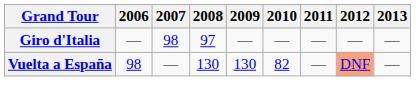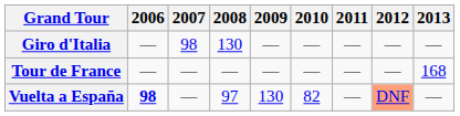 <table class="wikitable plainrowheaders">
 <tr>
 <th scope="col"><a href='#'>Grand Tour</a></th>
 <th scope="col">2006</th>
 <th scope="col">2007</th>
 <th scope="col">2008</th>
 <th scope="col">2009</th>
 <th scope="col">2010</th>
 <th scope="col">2011</th>
 <th scope="col">2012</th>
 <th scope="col">2013</th>
 </tr>
 <tr style="text-align:center;">
 <th scope="row"> <a href='#'>Giro d'Italia</a></th>
 <td>—</td>
 <td align="center"><a href='#'>98</a></td>
-<td align="center"><a href='#'>97</a></td>
+<td align="center"><a href='#'>130</a></td>
 <td>—</td>
 <td>—</td>
 <td>—</td>
 <td>—</td>
 <td>—</td>
 </tr>
 <tr style="text-align:center;">
+<th scope="row"> <a href='#'>Tour de France</a></th>
+<td>—</td>
+<td>—</td>
+<td>—</td>
+<td>—</td>
+<td>—</td>
+<td>—</td>
+<td>—</td>
+<td align="center"><a href='#'>168</a></td>
+</tr>
+<tr style="text-align:center;">
 <th scope="row"> <a href='#'>Vuelta a España</a></th>
-<td align="center"><a href='#'>98</a></td>
+<td align="center"><strong><a href='#'>98</a></strong></td>
 <td>—</td>
-<td align="center"><a href='#'>130</a></td>
+<td align="center"><a href='#'>97</a></td>
 <td align="center"><a href='#'>130</a></td>
 <td align="center"><a href='#'>82</a></td>
 <td>—</td>
 <td align="center" style="background: lightsalmon;"><a href='#'>DNF</a></td>
 <td>—</td>
 </tr>
 </table>
